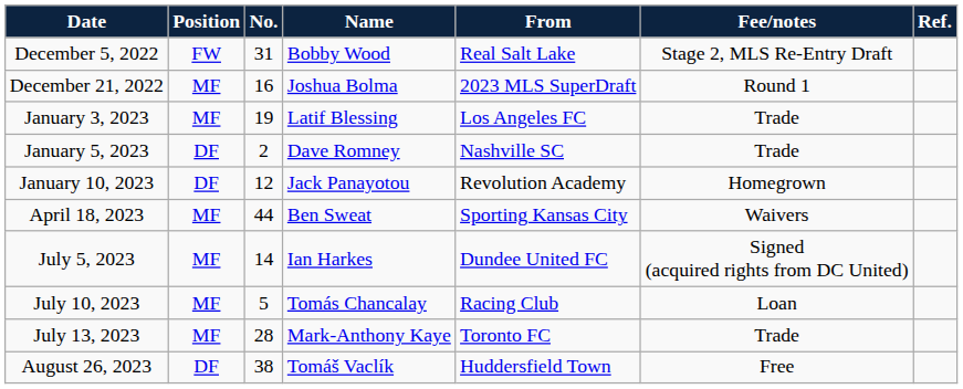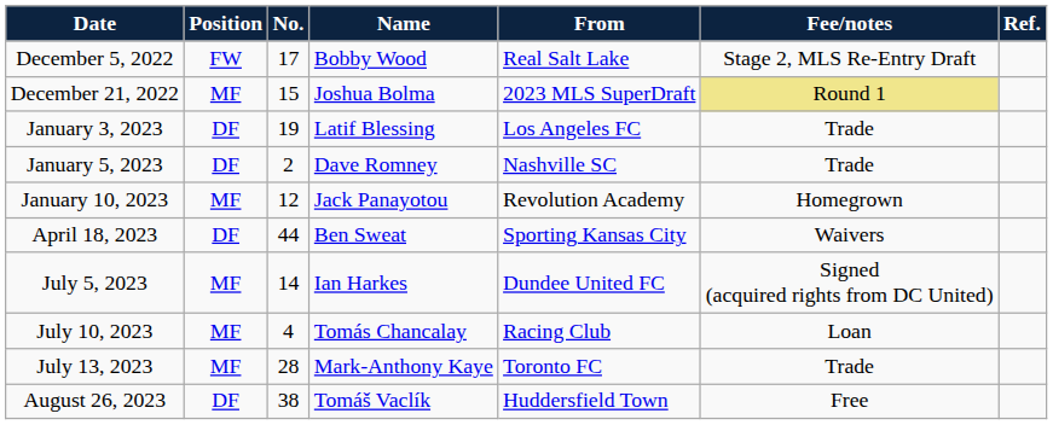 <table class="wikitable" style="text-align:center; font-size:90%; ">
 <tr>
 <th style="background:#0C2340; color:#FFFFFF;">Date</th>
 <th style="background:#0C2340; color:#FFFFFF;">Position</th>
 <th style="background:#0C2340; color:#FFFFFF;">No.</th>
 <th style="background:#0C2340; color:#FFFFFF;">Name</th>
 <th style="background:#0C2340; color:#FFFFFF;">From</th>
 <th style="background:#0C2340; color:#FFFFFF;">Fee/notes</th>
 <th style="background:#0C2340; color:#FFFFFF;">Ref.</th>
 </tr>
 <tr>
 <td>December 5, 2022</td>
 <td><a href='#'>FW</a></td>
-<td>31</td>
+<td>17</td>
 <td align="left"> <a href='#'>Bobby Wood</a></td>
 <td align="left"> <a href='#'>Real Salt Lake</a></td>
 <td>Stage 2, MLS Re-Entry Draft</td>
 <td></td>
 </tr>
 <tr>
 <td>December 21, 2022</td>
 <td><a href='#'>MF</a></td>
-<td>16</td>
+<td>15</td>
 <td align="left"> <a href='#'>Joshua Bolma</a></td>
 <td align="left"><a href='#'>2023 MLS SuperDraft</a></td>
-<td>Round 1</td>
+<td style="background: khaki;">Round 1</td>
 <td></td>
 </tr>
 <tr>
 <td>January 3, 2023</td>
-<td><a href='#'>MF</a></td>
+<td><a href='#'>DF</a></td>
 <td>19</td>
 <td align="left"> <a href='#'>Latif Blessing</a></td>
 <td align="left"> <a href='#'>Los Angeles FC</a></td>
 <td>Trade</td>
 <td></td>
 </tr>
 <tr>
 <td>January 5, 2023</td>
 <td><a href='#'>DF</a></td>
 <td>2</td>
 <td align="left"> <a href='#'>Dave Romney</a></td>
 <td align="left"> <a href='#'>Nashville SC</a></td>
 <td>Trade</td>
 <td></td>
 </tr>
 <tr>
 <td>January 10, 2023</td>
-<td><a href='#'>DF</a></td>
+<td><a href='#'>MF</a></td>
 <td>12</td>
 <td align="left"> <a href='#'>Jack Panayotou</a></td>
 <td align="left">Revolution Academy</td>
 <td>Homegrown</td>
 <td></td>
 </tr>
 <tr>
 <td>April 18, 2023</td>
-<td><a href='#'>MF</a></td>
+<td><a href='#'>DF</a></td>
 <td>44</td>
 <td align="left"> <a href='#'>Ben Sweat</a></td>
 <td align="left"> <a href='#'>Sporting Kansas City</a></td>
 <td>Waivers</td>
 <td></td>
 </tr>
 <tr>
 <td>July 5, 2023</td>
 <td><a href='#'>MF</a></td>
 <td>14</td>
 <td align="left"> <a href='#'>Ian Harkes</a></td>
 <td align="left"> <a href='#'>Dundee United FC</a></td>
 <td>Signed<br> (acquired rights from DC United)</td>
 <td></td>
 </tr>
 <tr>
 <td>July 10, 2023</td>
 <td><a href='#'>MF</a></td>
-<td>5</td>
+<td>4</td>
 <td align="left"> <a href='#'>Tomás Chancalay</a></td>
 <td align="left"> <a href='#'>Racing Club</a></td>
 <td>Loan</td>
 <td></td>
 </tr>
 <tr>
 <td>July 13, 2023</td>
 <td><a href='#'>MF</a></td>
 <td>28</td>
 <td align="left"> <a href='#'>Mark-Anthony Kaye</a></td>
 <td align="left"> <a href='#'>Toronto FC</a></td>
 <td>Trade</td>
 <td></td>
 </tr>
 <tr>
 <td>August 26, 2023</td>
 <td><a href='#'>DF</a></td>
 <td>38</td>
 <td align="left"> <a href='#'>Tomáš Vaclík</a></td>
 <td align="left"> <a href='#'>Huddersfield Town</a></td>
 <td>Free</td>
 <td></td>
 </tr>
 </table>
